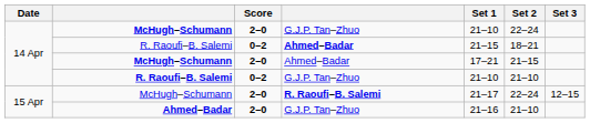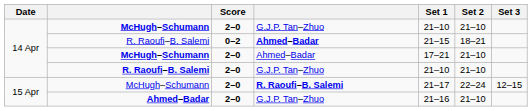 <table class="wikitable" style="text-align: center; font-size:90% ">
 <tr>
 <th width="60">Date</th>
 <th align="right" width="250"></th>
 <th width="60">Score</th>
 <th align="left" width="250"></th>
 <th width="50">Set 1</th>
 <th width="50">Set 2</th>
 <th width="50">Set 3</th>
 </tr>
 <tr>
 <td rowspan=4>14 Apr</td>
 <td align=right><strong><a href='#'>McHugh</a>–<a href='#'>Schumann</a> </strong></td>
 <td align=center><strong>2–0</strong></td>
 <td align=left> <a href='#'>G.J.P. Tan</a>–<a href='#'>Zhuo</a></td>
 <td>21–10</td>
-<td>22–24</td>
+<td>21–10</td>
 <td></td>
 </tr>
 <tr>
 <td align=right><a href='#'>R. Raoufi</a>–<a href='#'>B. Salemi</a> </td>
 <td align=center><strong>0–2</strong></td>
 <td align=left><strong> <a href='#'>Ahmed</a>–<a href='#'>Badar</a></strong></td>
 <td>21–15</td>
 <td>18–21</td>
 <td></td>
 </tr>
 <tr>
 <td align=right><strong><a href='#'>McHugh</a>–<a href='#'>Schumann</a> </strong></td>
 <td align=center><strong>2–0</strong></td>
 <td align=left> <a href='#'>Ahmed</a>–<a href='#'>Badar</a></td>
 <td>17–21</td>
-<td>21–15</td>
+<td>21–10</td>
 <td></td>
 </tr>
 <tr>
 <td align=right><strong><a href='#'>R. Raoufi</a>–<a href='#'>B. Salemi</a> </strong></td>
-<td align=center><strong>0–2</strong></td>
+<td align=center><strong>2–0</strong></td>
 <td align=left> <a href='#'>G.J.P. Tan</a>–<a href='#'>Zhuo</a></td>
 <td>21–10</td>
 <td>21–10</td>
 <td></td>
 </tr>
 <tr>
 <td rowspan=2>15 Apr</td>
 <td align=right><a href='#'>McHugh</a>–<a href='#'>Schumann</a> </td>
 <td align=center><strong>2–0</strong></td>
 <td align=left><strong> <a href='#'>R. Raoufi</a>–<a href='#'>B. Salemi</a></strong></td>
 <td>21–17</td>
 <td>22–24</td>
 <td>12–15</td>
 </tr>
 <tr>
 <td align=right><strong><a href='#'>Ahmed</a>–<a href='#'>Badar</a> </strong></td>
 <td align=center><strong>2–0</strong></td>
 <td align=left> <a href='#'>G.J.P. Tan</a>–<a href='#'>Zhuo</a></td>
 <td>21–16</td>
 <td>21–10</td>
 <td></td>
 </tr>
 </table>
